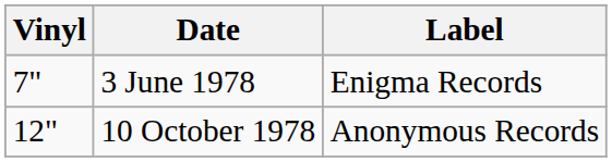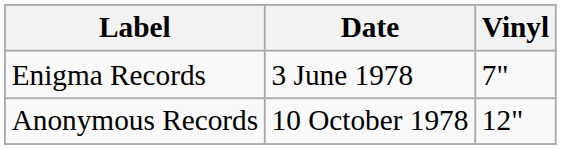 <table class="wikitable plainrowheaders">
 <tr>
+<th scope="col">Label</th>
+<th scope="col">Date</th>
 <th scope="col">Vinyl</th>
-<th scope="col">Date</th>
-<th scope="col">Label</th>
 </tr>
 <tr>
+<td>Enigma Records</td>
+<td>3 June 1978</td>
 <td>7"</td>
-<td>3 June 1978</td>
-<td>Enigma Records</td>
 </tr>
 <tr>
+<td>Anonymous Records</td>
+<td>10 October 1978</td>
 <td>12"</td>
-<td>10 October 1978</td>
-<td>Anonymous Records</td>
 </tr>
 </table>
